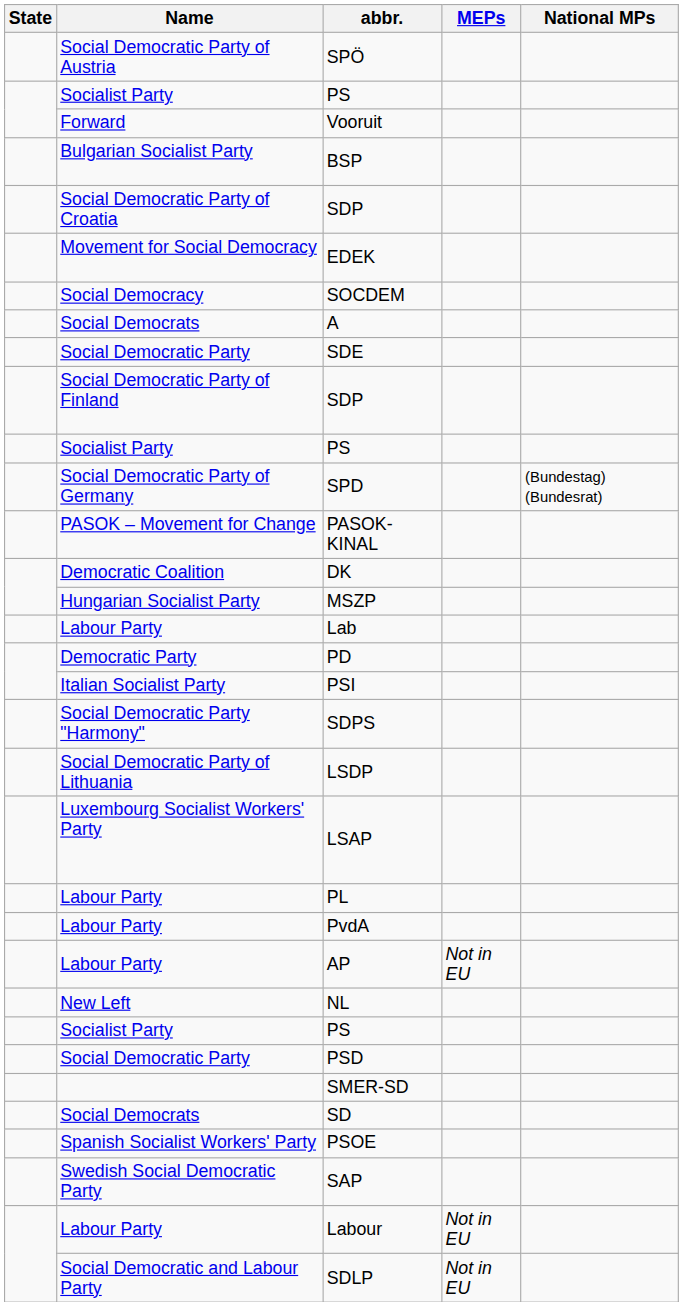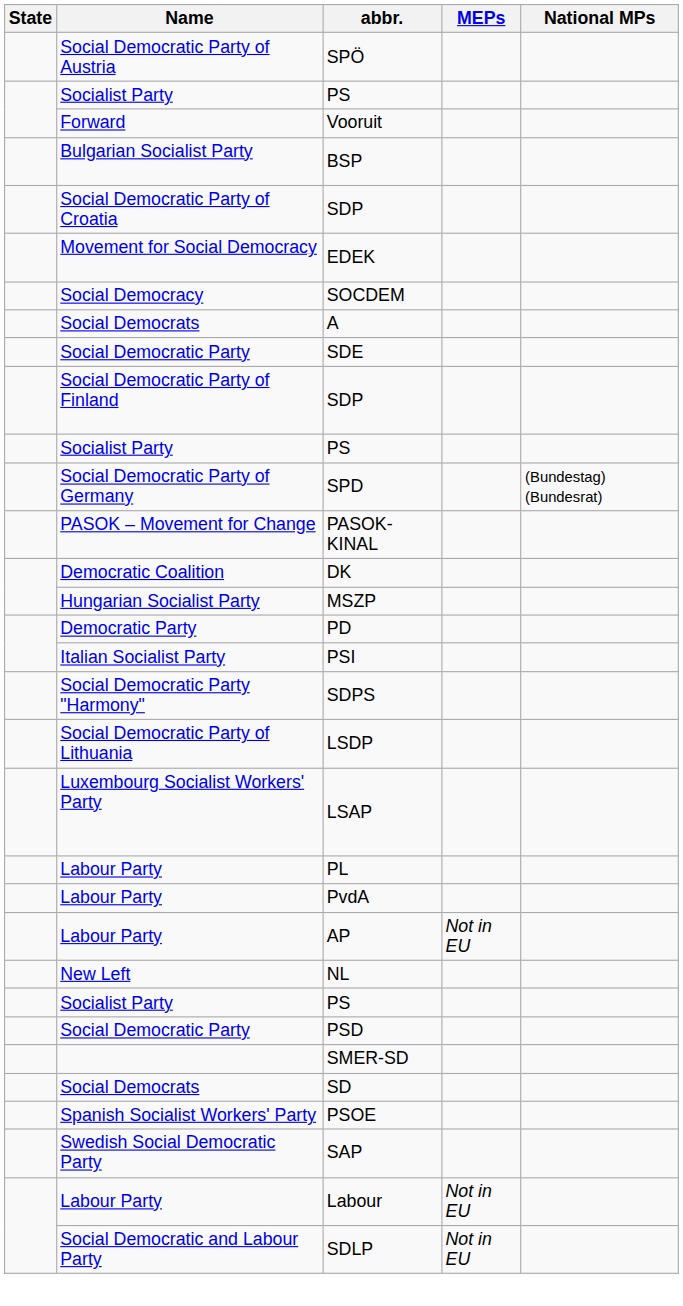 <table class="wikitable sortable">
 <tr>
 <th>State</th>
 <th>Name</th>
 <th>abbr.</th>
 <th><a href='#'>MEPs</a></th>
 <th>National MPs</th>
 </tr>
 <tr>
 <td></td>
 <td><a href='#'>Social Democratic Party of Austria</a><br></td>
 <td>SPÖ</td>
 <td align="left"></td>
 <td align="left"></td>
 </tr>
 <tr>
 <td rowspan=2></td>
 <td><a href='#'>Socialist Party</a><br></td>
 <td>PS</td>
 <td align="left"></td>
 <td align="left"></td>
 </tr>
 <tr>
 <td><a href='#'>Forward</a><br></td>
 <td>Vooruit</td>
 <td align="left"></td>
 <td align="left"></td>
 </tr>
 <tr>
 <td></td>
 <td><a href='#'>Bulgarian Socialist Party</a><br><br></td>
 <td>BSP</td>
 <td align="left"></td>
 <td align="left"></td>
 </tr>
 <tr>
 <td></td>
 <td><a href='#'>Social Democratic Party of Croatia</a><br></td>
 <td>SDP</td>
 <td align="left"></td>
 <td align="left"></td>
 </tr>
 <tr>
 <td></td>
 <td><a href='#'>Movement for Social Democracy</a><br><br></td>
 <td>EDEK</td>
 <td align="left"></td>
 <td align="left"></td>
 </tr>
 <tr>
 <td></td>
 <td><a href='#'>Social Democracy</a><br></td>
 <td>SOCDEM</td>
 <td align="left"></td>
 <td align="left"></td>
 </tr>
 <tr>
 <td></td>
 <td><a href='#'>Social Democrats</a><br></td>
 <td>A</td>
 <td align="left"></td>
 <td align="left"></td>
 </tr>
 <tr>
 <td></td>
 <td><a href='#'>Social Democratic Party</a><br></td>
 <td>SDE</td>
 <td align="left"></td>
 <td align="left"></td>
 </tr>
 <tr>
 <td></td>
 <td><a href='#'>Social Democratic Party of Finland</a><br><br></td>
 <td>SDP</td>
 <td align="left"></td>
 <td align="left"></td>
 </tr>
 <tr>
 <td></td>
 <td><a href='#'>Socialist Party</a><br></td>
 <td>PS</td>
 <td align="left"></td>
 <td align="left"></td>
 </tr>
 <tr>
 <td></td>
 <td><a href='#'>Social Democratic Party of Germany</a><br></td>
 <td>SPD</td>
 <td align="left"></td>
 <td align="left"> <small>(Bundestag)</small>  <small>(Bundesrat)</small></td>
 </tr>
 <tr>
 <td></td>
 <td><a href='#'>PASOK – Movement for Change</a><br><br></td>
 <td>PASOK-KINAL</td>
 <td align="left"></td>
 <td align="left"></td>
 </tr>
 <tr>
 <td rowspan=2></td>
 <td><a href='#'>Democratic Coalition</a><br></td>
 <td>DK</td>
 <td align="left"></td>
 <td align="left"></td>
 </tr>
 <tr>
 <td><a href='#'>Hungarian Socialist Party</a><br></td>
 <td>MSZP</td>
-<td align="left"></td>
-<td align="left"></td>
-</tr>
-<tr>
-<td></td>
-<td><a href='#'>Labour Party</a><br></td>
-<td>Lab</td>
 <td align="left"></td>
 <td align="left"></td>
 </tr>
 <tr>
 <td rowspan=2></td>
 <td><a href='#'>Democratic Party</a><br></td>
 <td>PD</td>
 <td align="left"></td>
 <td align="left"></td>
 </tr>
 <tr>
 <td><a href='#'>Italian Socialist Party</a><br></td>
 <td>PSI</td>
 <td align="left"></td>
 <td align="left"></td>
 </tr>
 <tr>
 <td></td>
 <td><a href='#'>Social Democratic Party "Harmony"</a><br></td>
 <td>SDPS</td>
 <td align="left"></td>
 <td align="left"></td>
 </tr>
 <tr>
 <td></td>
 <td><a href='#'>Social Democratic Party of Lithuania</a><br></td>
 <td>LSDP</td>
 <td align="left"></td>
 <td align="left"></td>
 </tr>
 <tr>
 <td></td>
 <td><a href='#'>Luxembourg Socialist Workers' Party</a><br><br><br></td>
 <td>LSAP</td>
 <td align="left"></td>
 <td align="left"></td>
 </tr>
 <tr>
 <td></td>
 <td><a href='#'>Labour Party</a><br></td>
 <td>PL</td>
 <td align="left"></td>
 <td align="left"></td>
 </tr>
 <tr>
 <td></td>
 <td><a href='#'>Labour Party</a><br></td>
 <td>PvdA</td>
 <td align="left"></td>
 <td align="left"></td>
 </tr>
 <tr>
 <td></td>
 <td><a href='#'>Labour Party</a><br></td>
 <td>AP</td>
 <td align="left"><em>Not in EU</em></td>
 <td align="left"></td>
 </tr>
 <tr>
 <td></td>
 <td><a href='#'>New Left</a><br></td>
 <td>NL</td>
 <td align="left"></td>
 <td align="left"></td>
 </tr>
 <tr>
 <td></td>
 <td><a href='#'>Socialist Party</a><br></td>
 <td>PS</td>
 <td align="left"></td>
 <td align="left"></td>
 </tr>
 <tr>
 <td></td>
 <td><a href='#'>Social Democratic Party</a><br></td>
 <td>PSD</td>
 <td align="left"></td>
 <td align="left"></td>
 </tr>
 <tr>
 <td></td>
 <td></td>
 <td>SMER-SD</td>
 <td align="left"></td>
 <td align="left"></td>
 </tr>
 <tr>
 <td></td>
 <td><a href='#'>Social Democrats</a><br></td>
 <td>SD</td>
 <td align="left"></td>
 <td align="left"></td>
 </tr>
 <tr>
 <td></td>
 <td><a href='#'>Spanish Socialist Workers' Party</a><br></td>
 <td>PSOE</td>
 <td align="left"></td>
 <td align="left"></td>
 </tr>
 <tr>
 <td></td>
 <td><a href='#'>Swedish Social Democratic Party</a><br></td>
 <td>SAP</td>
 <td align="left"></td>
 <td align="left"></td>
 </tr>
 <tr>
 <td rowspan=2></td>
 <td><a href='#'>Labour Party</a></td>
 <td>Labour</td>
 <td align="left"><em>Not in EU</em></td>
 <td align="left"></td>
 </tr>
 <tr>
 <td><a href='#'>Social Democratic and Labour Party</a><br></td>
 <td>SDLP</td>
 <td align="left"><em>Not in EU</em></td>
 <td align="left"></td>
 </tr>
 </table>
